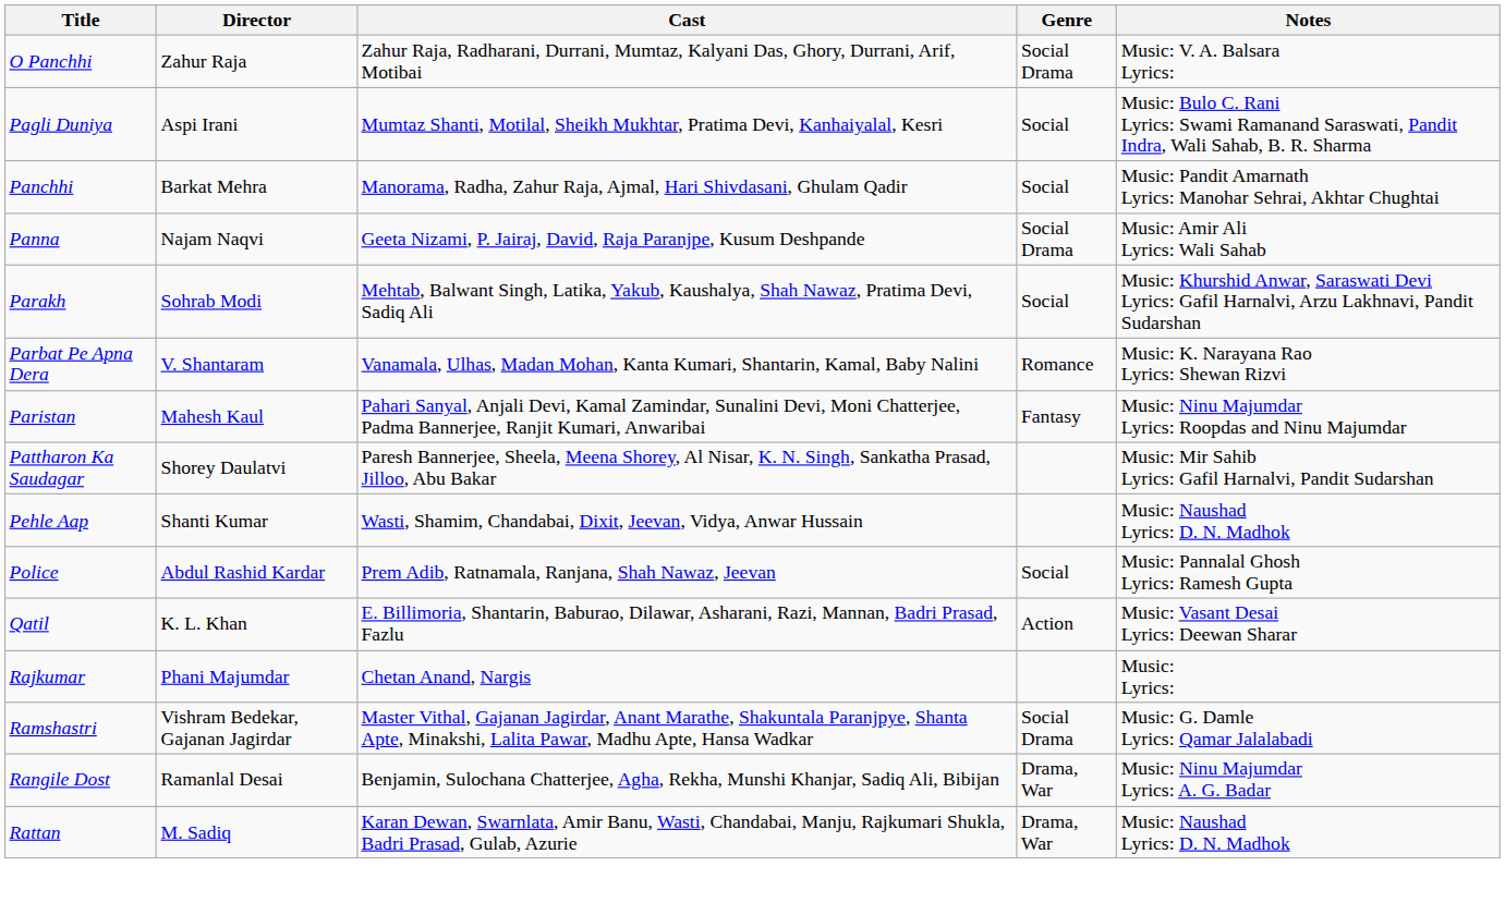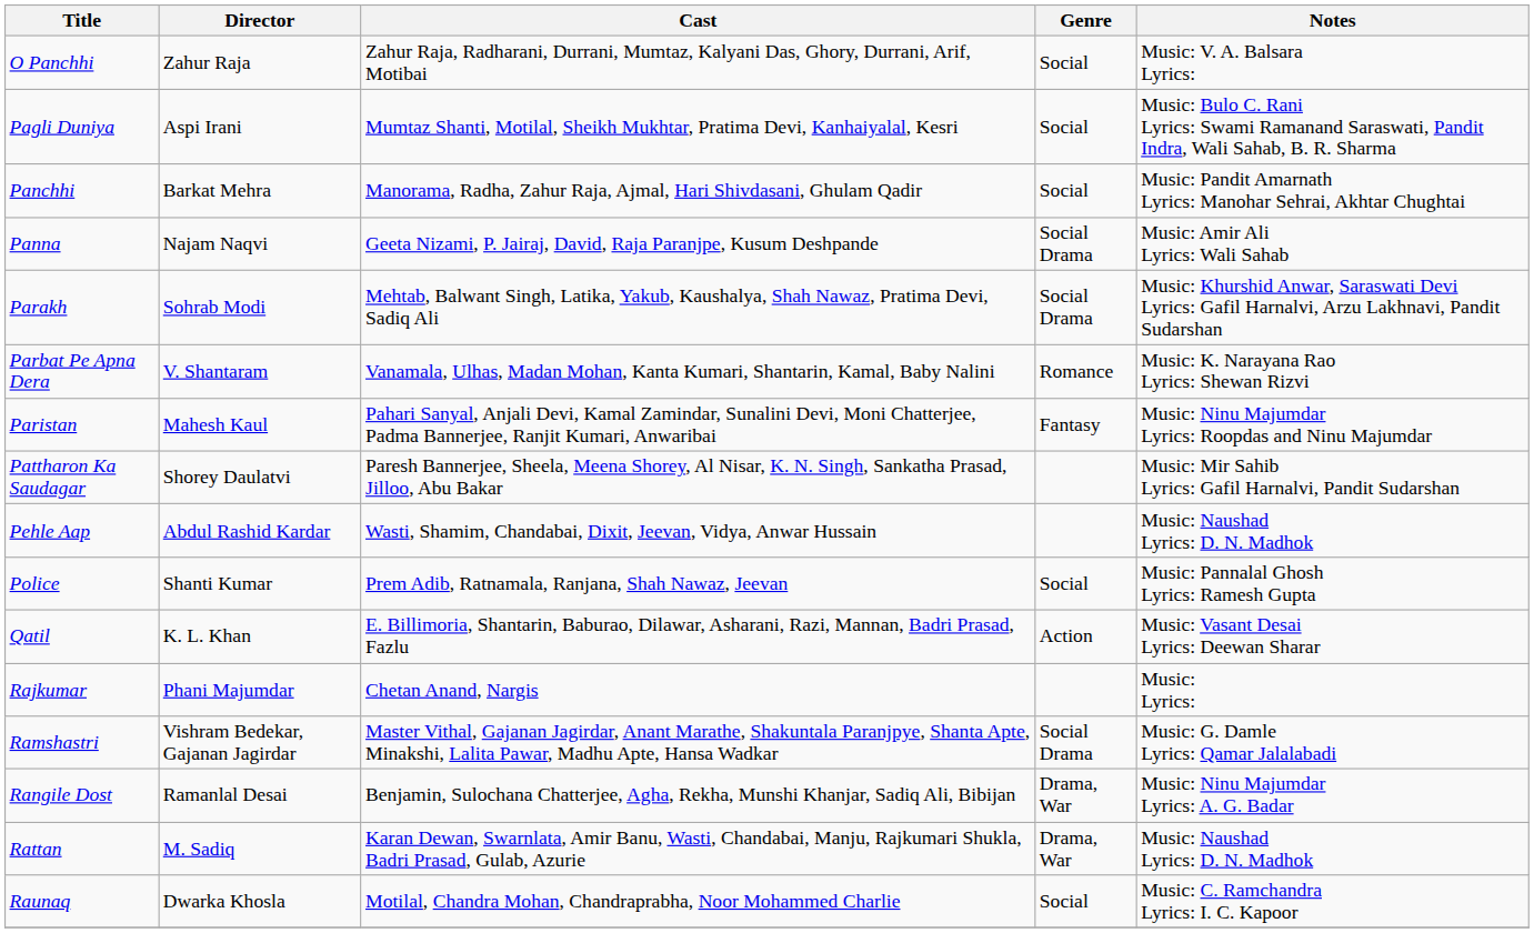 <table class="wikitable">
 <tr>
 <th>Title</th>
 <th>Director</th>
 <th>Cast</th>
 <th>Genre</th>
 <th>Notes</th>
 </tr>
 <tr>
 <td><em><a href='#'>O Panchhi</a></em></td>
 <td>Zahur Raja</td>
 <td>Zahur Raja, Radharani, Durrani, Mumtaz, Kalyani Das, Ghory, Durrani, Arif, Motibai</td>
-<td>Social Drama</td>
+<td>Social</td>
 <td>Music: V. A. Balsara<br>Lyrics:</td>
 </tr>
 <tr>
 <td><em><a href='#'>Pagli Duniya</a></em></td>
 <td>Aspi Irani</td>
 <td><a href='#'>Mumtaz Shanti</a>, <a href='#'>Motilal</a>, <a href='#'>Sheikh Mukhtar</a>, Pratima Devi, <a href='#'>Kanhaiyalal</a>, Kesri</td>
 <td>Social</td>
 <td>Music: <a href='#'>Bulo C. Rani</a><br>Lyrics: Swami Ramanand Saraswati, <a href='#'>Pandit Indra</a>, Wali Sahab, B. R. Sharma</td>
 </tr>
 <tr>
 <td><em><a href='#'>Panchhi</a></em></td>
 <td>Barkat Mehra</td>
 <td><a href='#'>Manorama</a>, Radha, Zahur Raja, Ajmal, <a href='#'>Hari Shivdasani</a>, Ghulam Qadir</td>
 <td>Social</td>
 <td>Music: Pandit Amarnath<br>Lyrics: Manohar Sehrai, Akhtar Chughtai</td>
 </tr>
 <tr>
 <td><em><a href='#'>Panna</a></em></td>
 <td>Najam Naqvi</td>
 <td><a href='#'>Geeta Nizami</a>, <a href='#'>P. Jairaj</a>, <a href='#'>David</a>, <a href='#'>Raja Paranjpe</a>, Kusum Deshpande</td>
 <td>Social Drama</td>
 <td>Music: Amir Ali<br>Lyrics: Wali Sahab</td>
 </tr>
 <tr>
 <td><em><a href='#'>Parakh</a></em></td>
 <td><a href='#'>Sohrab Modi</a></td>
 <td><a href='#'>Mehtab</a>, Balwant Singh, Latika, <a href='#'>Yakub</a>, Kaushalya, <a href='#'>Shah Nawaz</a>, Pratima Devi, Sadiq Ali</td>
-<td>Social</td>
+<td>Social Drama</td>
 <td>Music: <a href='#'>Khurshid Anwar</a>, <a href='#'>Saraswati Devi</a><br>Lyrics: Gafil Harnalvi, Arzu Lakhnavi, Pandit Sudarshan</td>
 </tr>
 <tr>
 <td><em><a href='#'>Parbat Pe Apna Dera</a></em></td>
 <td><a href='#'>V. Shantaram</a></td>
 <td><a href='#'>Vanamala</a>, <a href='#'>Ulhas</a>, <a href='#'>Madan Mohan</a>, Kanta Kumari, Shantarin, Kamal, Baby Nalini</td>
 <td>Romance</td>
 <td>Music: K. Narayana Rao<br>Lyrics: Shewan Rizvi</td>
 </tr>
 <tr>
 <td><em><a href='#'>Paristan</a></em></td>
 <td><a href='#'>Mahesh Kaul</a></td>
 <td><a href='#'>Pahari Sanyal</a>, Anjali Devi, Kamal Zamindar, Sunalini Devi, Moni Chatterjee, Padma Bannerjee, Ranjit Kumari, Anwaribai</td>
 <td>Fantasy</td>
 <td>Music: <a href='#'>Ninu Majumdar</a><br>Lyrics: Roopdas and Ninu Majumdar</td>
 </tr>
 <tr>
 <td><em><a href='#'>Pattharon Ka Saudagar</a></em></td>
 <td>Shorey Daulatvi</td>
 <td>Paresh Bannerjee, Sheela, <a href='#'>Meena Shorey</a>, Al Nisar, <a href='#'>K. N. Singh</a>, Sankatha Prasad, <a href='#'>Jilloo</a>, Abu Bakar</td>
 <td></td>
 <td>Music: Mir Sahib<br>Lyrics: Gafil Harnalvi, Pandit Sudarshan</td>
 </tr>
 <tr>
 <td><em><a href='#'>Pehle Aap</a></em></td>
-<td>Shanti Kumar</td>
+<td><a href='#'>Abdul Rashid Kardar</a></td>
 <td><a href='#'>Wasti</a>, Shamim, Chandabai, <a href='#'>Dixit</a>, <a href='#'>Jeevan</a>, Vidya, Anwar Hussain</td>
 <td></td>
 <td>Music: <a href='#'>Naushad</a><br>Lyrics: <a href='#'>D. N. Madhok</a></td>
 </tr>
 <tr>
 <td><em><a href='#'>Police</a></em></td>
-<td><a href='#'>Abdul Rashid Kardar</a></td>
+<td>Shanti Kumar</td>
 <td><a href='#'>Prem Adib</a>, Ratnamala, Ranjana, <a href='#'>Shah Nawaz</a>, <a href='#'>Jeevan</a></td>
 <td>Social</td>
 <td>Music: Pannalal Ghosh<br>Lyrics: Ramesh Gupta</td>
 </tr>
 <tr>
 <td><em><a href='#'>Qatil</a></em></td>
 <td>K. L. Khan</td>
 <td><a href='#'>E. Billimoria</a>, Shantarin, Baburao, Dilawar, Asharani, Razi, Mannan, <a href='#'>Badri Prasad</a>, Fazlu</td>
 <td>Action</td>
 <td>Music: <a href='#'>Vasant Desai</a><br>Lyrics: Deewan Sharar</td>
 </tr>
 <tr>
 <td><em><a href='#'>Rajkumar</a></em></td>
 <td><a href='#'>Phani Majumdar</a></td>
 <td><a href='#'>Chetan Anand</a>, <a href='#'>Nargis</a></td>
 <td></td>
 <td>Music: <br>Lyrics:</td>
 </tr>
 <tr>
 <td><em><a href='#'>Ramshastri</a></em></td>
 <td>Vishram Bedekar, Gajanan Jagirdar</td>
 <td><a href='#'>Master Vithal</a>, <a href='#'>Gajanan Jagirdar</a>, <a href='#'>Anant Marathe</a>, <a href='#'>Shakuntala Paranjpye</a>, <a href='#'>Shanta Apte</a>, Minakshi, <a href='#'>Lalita Pawar</a>, Madhu Apte, Hansa Wadkar</td>
 <td>Social Drama</td>
 <td>Music: G. Damle<br>Lyrics: <a href='#'>Qamar Jalalabadi</a></td>
 </tr>
 <tr>
 <td><em><a href='#'>Rangile Dost</a></em></td>
 <td>Ramanlal Desai</td>
 <td>Benjamin, Sulochana Chatterjee, <a href='#'>Agha</a>, Rekha, Munshi Khanjar, Sadiq Ali, Bibijan</td>
 <td>Drama, War</td>
 <td>Music: <a href='#'>Ninu Majumdar</a><br>Lyrics: <a href='#'>A. G. Badar</a></td>
 </tr>
 <tr>
 <td><em><a href='#'>Rattan</a></em></td>
 <td><a href='#'>M. Sadiq</a></td>
 <td><a href='#'>Karan Dewan</a>, <a href='#'>Swarnlata</a>,  Amir Banu, <a href='#'>Wasti</a>, Chandabai, Manju, Rajkumari Shukla, <a href='#'>Badri Prasad</a>, Gulab, Azurie</td>
 <td>Drama, War</td>
 <td>Music: <a href='#'>Naushad</a><br>Lyrics: <a href='#'>D. N. Madhok</a></td>
 </tr>
 <tr>
+<td><em><a href='#'>Raunaq</a></em></td>
+<td>Dwarka Khosla</td>
+<td><a href='#'>Motilal</a>,  <a href='#'>Chandra Mohan</a>, Chandraprabha, <a href='#'>Noor Mohammed Charlie</a></td>
+<td>Social</td>
+<td>Music: <a href='#'>C. Ramchandra</a><br>Lyrics: I. C. Kapoor</td>
+</tr>
+<tr>
 </tr>
 </table>
